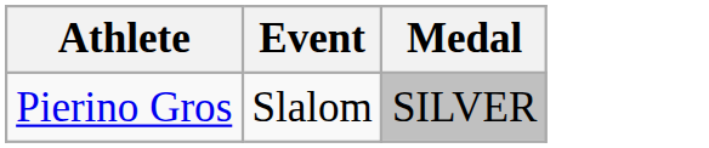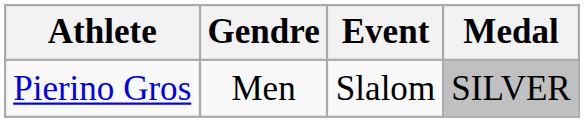 <table class="wikitable" style="width:; font-size:100%; text-align:center;">
 <tr>
 <th>Athlete</th>
+<th>Gendre</th>
 <th>Event</th>
 <th>Medal</th>
 </tr>
 <tr>
 <td align=left><a href='#'>Pierino Gros</a></td>
+<td>Men</td>
 <td>Slalom</td>
 <td bgcolor=silver>SILVER</td>
 </tr>
 </table>
